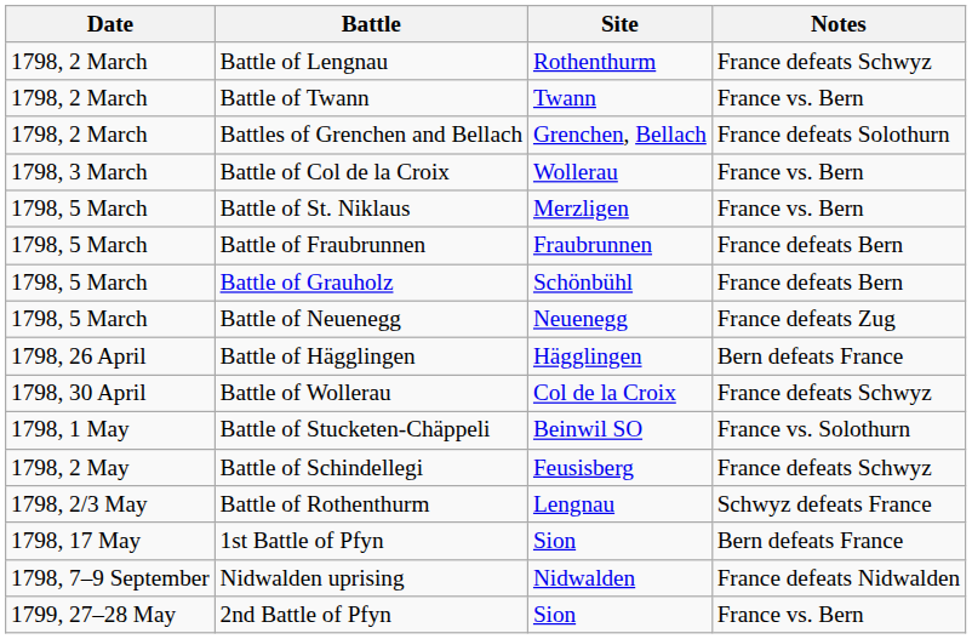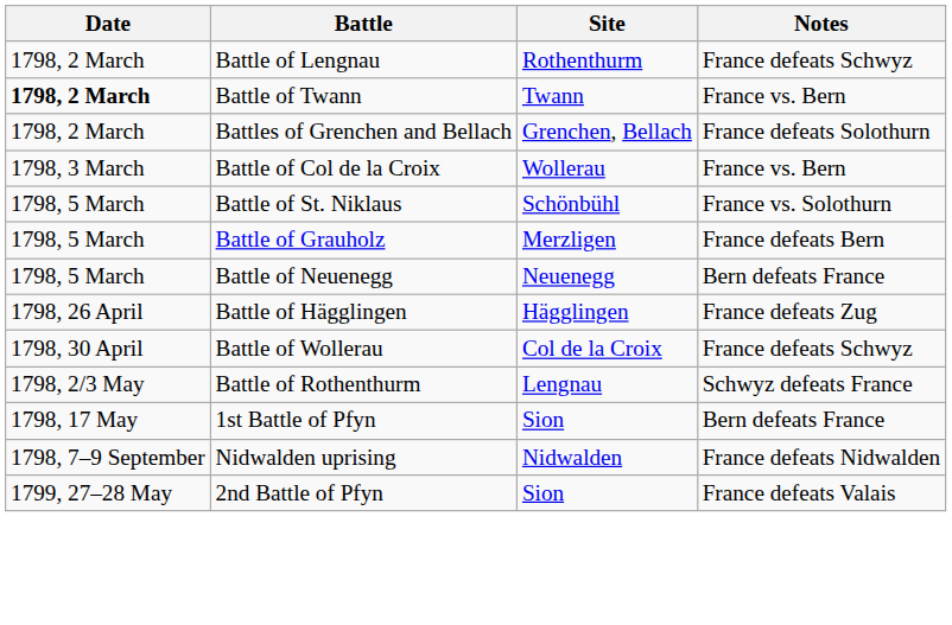 <table class="wikitable">
 <tr>
 <th>Date</th>
 <th>Battle</th>
 <th>Site</th>
 <th>Notes</th>
 </tr>
 <tr valign="top">
 <td>1798, 2 March</td>
 <td>Battle of Lengnau</td>
 <td><a href='#'>Rothenthurm</a></td>
 <td>France defeats Schwyz</td>
 </tr>
 <tr valign="top">
-<td>1798, 2 March</td>
+<td><strong>1798, 2 March</strong></td>
 <td>Battle of Twann</td>
 <td><a href='#'>Twann</a></td>
 <td>France vs. Bern</td>
 </tr>
 <tr valign="top">
 <td>1798, 2 March</td>
 <td>Battles of Grenchen and Bellach</td>
 <td><a href='#'>Grenchen</a>, <a href='#'>Bellach</a></td>
 <td>France defeats Solothurn</td>
 </tr>
 <tr valign="top">
 <td>1798, 3 March</td>
 <td>Battle of Col de la Croix</td>
 <td><a href='#'>Wollerau</a></td>
 <td>France vs. Bern</td>
 </tr>
 <tr valign="top">
 <td>1798, 5 March</td>
 <td>Battle of St. Niklaus</td>
-<td><a href='#'>Merzligen</a></td>
-<td>France vs. Bern</td>
-</tr>
-<tr valign="top">
-<td>1798, 5 March</td>
-<td>Battle of Fraubrunnen</td>
-<td><a href='#'>Fraubrunnen</a></td>
-<td>France defeats Bern</td>
+<td><a href='#'>Schönbühl</a></td>
+<td>France vs. Solothurn</td>
 </tr>
 <tr valign="top">
 <td>1798, 5 March</td>
 <td><a href='#'>Battle of Grauholz</a></td>
-<td><a href='#'>Schönbühl</a></td>
+<td><a href='#'>Merzligen</a></td>
 <td>France defeats Bern</td>
 </tr>
 <tr valign="top">
 <td>1798, 5 March</td>
 <td>Battle of Neuenegg</td>
 <td><a href='#'>Neuenegg</a></td>
-<td>France defeats Zug</td>
+<td>Bern defeats France</td>
 </tr>
 <tr>
 <td>1798, 26 April</td>
 <td>Battle of Hägglingen</td>
 <td><a href='#'>Hägglingen</a></td>
-<td>Bern defeats France</td>
+<td>France defeats Zug</td>
 </tr>
 <tr valign="top">
 <td>1798, 30 April</td>
 <td>Battle of Wollerau</td>
 <td><a href='#'>Col de la Croix</a></td>
-<td>France defeats Schwyz</td>
-</tr>
-<tr valign="top">
-<td>1798, 1 May</td>
-<td>Battle of Stucketen-Chäppeli</td>
-<td><a href='#'>Beinwil SO</a></td>
-<td>France vs. Solothurn</td>
-</tr>
-<tr valign="top">
-<td>1798, 2 May</td>
-<td>Battle of Schindellegi</td>
-<td><a href='#'>Feusisberg</a></td>
 <td>France defeats Schwyz</td>
 </tr>
 <tr valign="top">
 <td>1798, 2/3 May</td>
 <td>Battle of Rothenthurm</td>
 <td><a href='#'>Lengnau</a></td>
 <td>Schwyz defeats France</td>
 </tr>
 <tr valign="top">
 <td>1798, 17 May</td>
 <td>1st Battle of Pfyn</td>
 <td><a href='#'>Sion</a></td>
 <td>Bern defeats France</td>
 </tr>
 <tr valign="top">
 <td>1798, 7–9 September</td>
 <td>Nidwalden uprising</td>
 <td><a href='#'>Nidwalden</a></td>
 <td>France defeats Nidwalden</td>
 </tr>
 <tr valign="top">
 <td>1799, 27–28 May</td>
 <td>2nd Battle of Pfyn</td>
 <td><a href='#'>Sion</a></td>
-<td>France vs. Bern</td>
+<td>France defeats Valais</td>
 </tr>
 </table>
